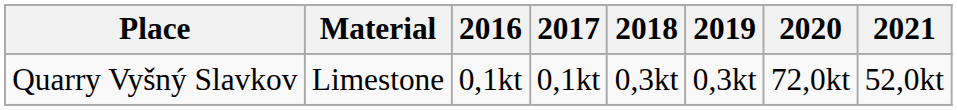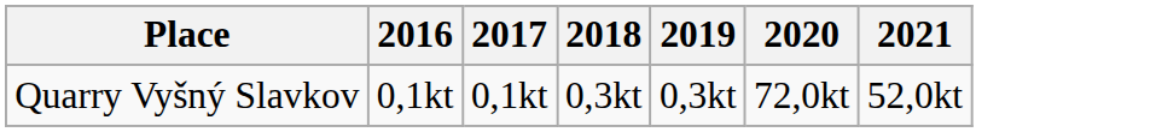 <table class="wikitable center">
 <tr>
 <th>Place</th>
-<th>Material</th>
 <th>2016</th>
 <th>2017</th>
 <th>2018</th>
 <th>2019</th>
 <th>2020</th>
 <th>2021</th>
 </tr>
 <tr>
 <td>Quarry Vyšný Slavkov</td>
-<td>Limestone</td>
 <td>0,1kt</td>
 <td>0,1kt</td>
 <td>0,3kt</td>
 <td>0,3kt</td>
 <td>72,0kt</td>
 <td>52,0kt</td>
 </tr>
 </table>
